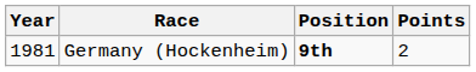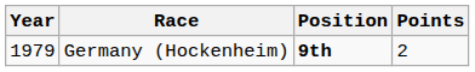 <table class="wikitable" border="1">
 <tr>
 <th>Year</th>
 <th>Race</th>
 <th>Position</th>
 <th>Points</th>
 </tr>
 <tr>
-<td>1981</td>
+<td>1979</td>
 <td>Germany (Hockenheim)</td>
 <td><strong>9th</strong></td>
 <td>2</td>
 </tr>
 </table>
